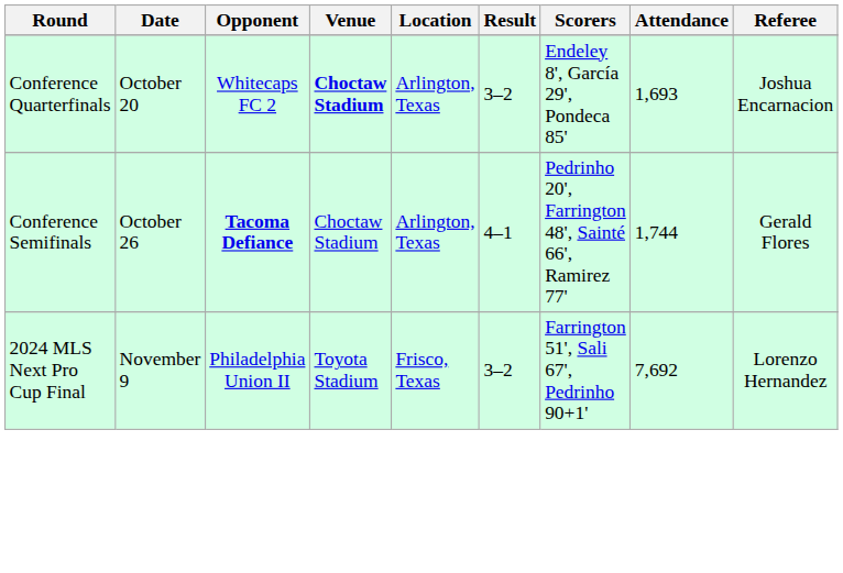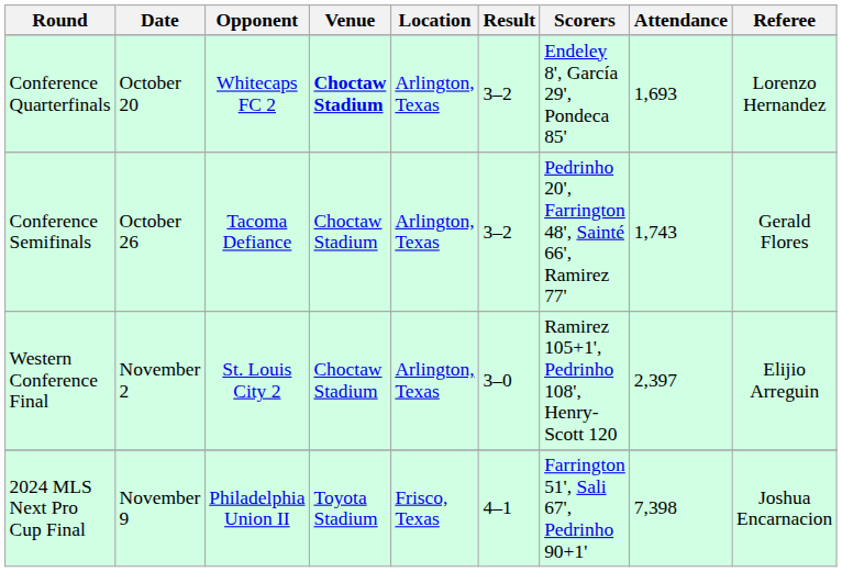 <table class="wikitable">
 <tr>
 <th>Round</th>
 <th>Date</th>
 <th>Opponent</th>
 <th>Venue</th>
 <th>Location</th>
 <th>Result</th>
 <th>Scorers</th>
 <th>Attendance</th>
 <th>Referee</th>
 </tr>
 <tr>
 </tr>
 <tr bgcolor = d0ffe3>
 <td>Conference Quarterfinals</td>
 <td>October 20</td>
 <td align="center"><a href='#'>Whitecaps FC 2</a></td>
 <td><strong><a href='#'>Choctaw Stadium</a></strong></td>
 <td><a href='#'>Arlington, Texas</a></td>
 <td>3–2</td>
 <td><a href='#'>Endeley</a> 8', García 29', Pondeca 85'</td>
 <td>1,693</td>
-<td align="center">Joshua Encarnacion</td>
+<td align="center">Lorenzo Hernandez</td>
 </tr>
 <tr>
 </tr>
 <tr bgcolor = d0ffe3>
 <td>Conference Semifinals</td>
 <td>October 26</td>
-<td align="center"><strong><a href='#'>Tacoma Defiance</a></strong></td>
+<td align="center"><a href='#'>Tacoma Defiance</a></td>
 <td><a href='#'>Choctaw Stadium</a></td>
 <td><a href='#'>Arlington, Texas</a></td>
-<td>4–1</td>
+<td>3–2</td>
 <td><a href='#'>Pedrinho</a> 20', <a href='#'>Farrington</a> 48', <a href='#'> Sainté</a> 66', Ramirez 77'</td>
-<td>1,744</td>
+<td>1,743</td>
 <td align="center">Gerald Flores</td>
 </tr>
 <tr>
+</tr>
+<tr bgcolor = d0ffe3>
+<td>Western Conference Final</td>
+<td>November 2</td>
+<td align="center"><a href='#'>St. Louis City 2</a></td>
+<td><a href='#'>Choctaw Stadium</a></td>
+<td><a href='#'>Arlington, Texas</a></td>
+<td>3–0</td>
+<td>Ramirez 105+1', <a href='#'>Pedrinho</a> 108', Henry-Scott 120</td>
+<td>2,397</td>
+<td align="center">Elijio Arreguin</td>
 </tr>
 <tr>
 </tr>
 <tr bgcolor = d0ffe3>
 <td>2024 MLS Next Pro Cup Final</td>
 <td>November 9</td>
 <td align="center"><a href='#'>Philadelphia Union II</a></td>
 <td><a href='#'>Toyota Stadium</a></td>
 <td><a href='#'>Frisco, Texas</a></td>
-<td>3–2</td>
+<td>4–1</td>
 <td><a href='#'>Farrington</a> 51', <a href='#'>Sali</a> 67', <a href='#'>Pedrinho</a> 90+1'</td>
-<td>7,692</td>
-<td align="center">Lorenzo Hernandez</td>
+<td>7,398</td>
+<td align="center">Joshua Encarnacion</td>
 </tr>
 </table>
